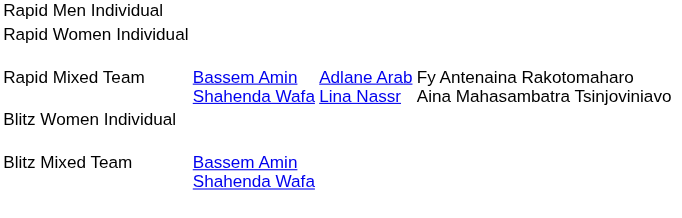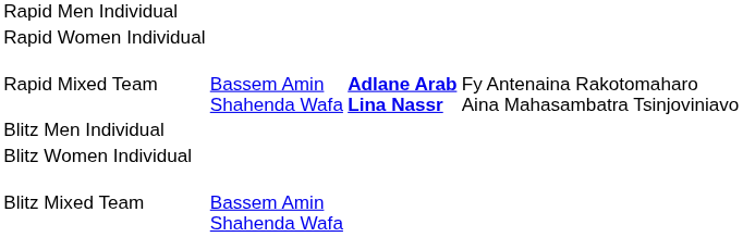 <table>
 <tr>
 <td>Rapid Men Individual</td>
 <td></td>
 <td></td>
 <td></td>
 </tr>
 <tr>
 <td>Rapid Women Individual</td>
 <td></td>
 <td></td>
 <td></td>
 </tr>
 <tr>
 <td>Rapid Mixed Team</td>
 <td><br><a href='#'>Bassem Amin</a><br><a href='#'>Shahenda Wafa</a></td>
-<td><br><a href='#'>Adlane Arab</a><br><a href='#'>Lina Nassr</a></td>
+<td><strong><br><a href='#'>Adlane Arab</a><br><a href='#'>Lina Nassr</a></strong></td>
 <td><br>Fy Antenaina Rakotomaharo<br>Aina Mahasambatra Tsinjoviniavo</td>
+</tr>
+<tr>
+<td>Blitz Men Individual</td>
+<td></td>
+<td></td>
+<td></td>
 </tr>
 <tr>
 <td>Blitz Women Individual</td>
 <td></td>
 <td></td>
 <td></td>
 </tr>
 <tr>
 <td>Blitz Mixed Team</td>
 <td><br><a href='#'>Bassem Amin</a><br><a href='#'>Shahenda Wafa</a></td>
 <td></td>
 <td></td>
 </tr>
 </table>
